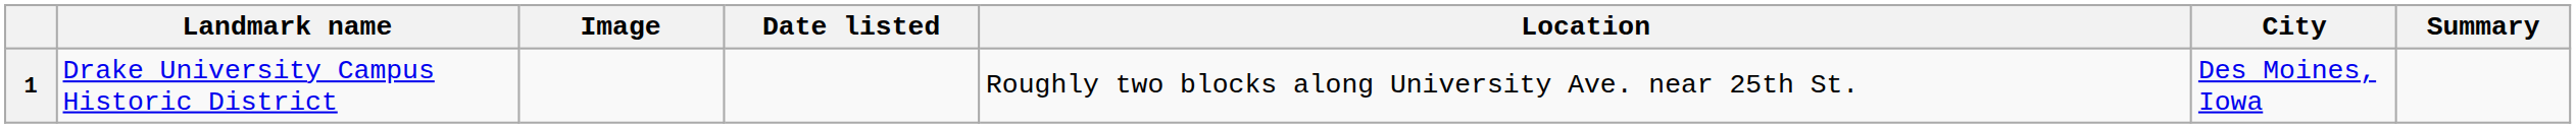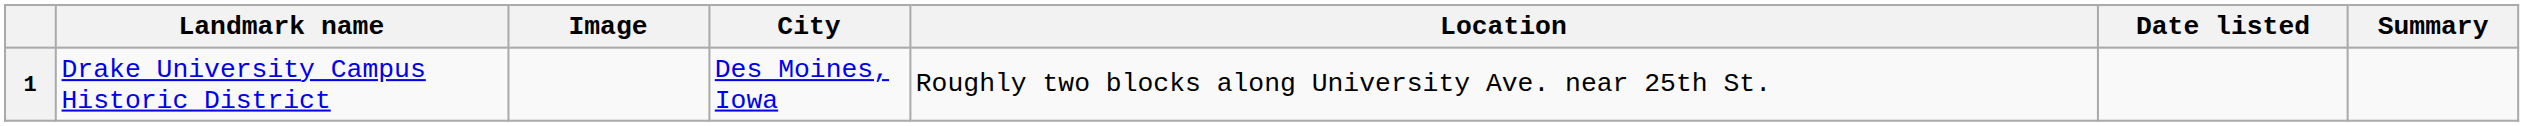 <table class="wikitable sortable" style="width:98%">
 <tr>
 <th width = 2% ></th>
 <th width = 18% ><strong>Landmark name</strong></th>
 <th width = 8% class="unsortable" ><strong>Image</strong></th>
+<th width = 8% ><strong>City</strong></th>
+<th><strong>Location</strong></th>
 <th width = 10% ><strong>Date listed</strong></th>
-<th><strong>Location</strong></th>
-<th width = 8% ><strong>City</strong></th>
 <th class="unsortable" ><strong>Summary</strong></th>
 </tr>
 <tr>
 <th><small>1</small></th>
 <td><a href='#'>Drake University Campus Historic District</a></td>
 <td></td>
+<td><a href='#'>Des Moines, Iowa</a></td>
+<td>Roughly two blocks along University Ave. near 25th St.<br><small></small></td>
 <td></td>
-<td>Roughly two blocks along University Ave. near 25th St.<br><small></small></td>
-<td><a href='#'>Des Moines, Iowa</a></td>
 <td></td>
 </tr>
 </table>
